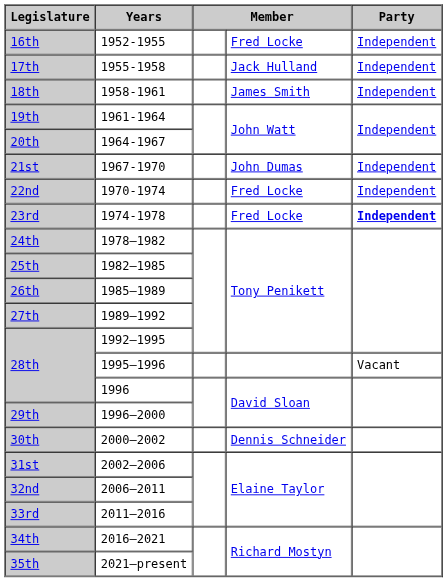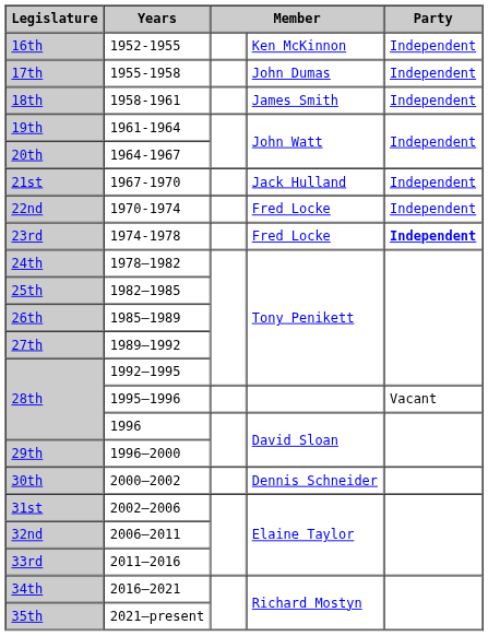 <table border=1 cellpadding=5 cellspacing=0>
 <tr bgcolor="CCCCCC">
 <th>Legislature</th>
 <th>Years</th>
 <th colspan="2">Member</th>
 <th>Party</th>
 </tr>
 <tr>
 <td bgcolor="CCCCCC"><a href='#'>16th</a></td>
 <td>1952-1955</td>
 <td>   </td>
-<td><a href='#'>Fred Locke</a></td>
+<td><a href='#'>Ken McKinnon</a></td>
 <td><a href='#'>Independent</a></td>
 </tr>
 <tr>
 <td bgcolor="CCCCCC"><a href='#'>17th</a></td>
 <td>1955-1958</td>
 <td>   </td>
-<td><a href='#'>Jack Hulland</a></td>
+<td><a href='#'>John Dumas</a></td>
 <td><a href='#'>Independent</a></td>
 </tr>
 <tr>
 <td bgcolor="CCCCCC"><a href='#'>18th</a></td>
 <td>1958-1961</td>
 <td>   </td>
 <td><a href='#'>James Smith</a></td>
 <td><a href='#'>Independent</a></td>
 </tr>
 <tr>
 <td bgcolor="CCCCCC"><a href='#'>19th</a></td>
 <td>1961-1964</td>
 <td rowspan=2 >   </td>
 <td rowspan=2><a href='#'>John Watt</a></td>
 <td rowspan=2><a href='#'>Independent</a></td>
 </tr>
 <tr>
 <td bgcolor="CCCCCC"><a href='#'>20th</a></td>
 <td>1964-1967</td>
 </tr>
 <tr>
 <td bgcolor="CCCCCC"><a href='#'>21st</a></td>
 <td>1967-1970</td>
 <td>   </td>
-<td><a href='#'>John Dumas</a></td>
+<td><a href='#'>Jack Hulland</a></td>
 <td><a href='#'>Independent</a></td>
 </tr>
 <tr>
 <td bgcolor="CCCCCC"><a href='#'>22nd</a></td>
 <td>1970-1974</td>
 <td>   </td>
 <td><a href='#'>Fred Locke</a></td>
 <td><a href='#'>Independent</a></td>
 </tr>
 <tr>
 <td bgcolor="CCCCCC"><a href='#'>23rd</a></td>
 <td>1974-1978</td>
 <td>   </td>
 <td><a href='#'>Fred Locke</a></td>
 <td><strong><a href='#'>Independent</a></strong></td>
 </tr>
 <tr>
 <td bgcolor="CCCCCC"><a href='#'>24th</a></td>
 <td>1978–1982</td>
 <td rowspan="5" >   </td>
 <td rowspan="5"><a href='#'>Tony Penikett</a></td>
 <td rowspan="5"></td>
 </tr>
 <tr>
 <td bgcolor="CCCCCC"><a href='#'>25th</a></td>
 <td>1982–1985</td>
 </tr>
 <tr>
 <td bgcolor="CCCCCC"><a href='#'>26th</a></td>
 <td>1985–1989</td>
 </tr>
 <tr>
 <td bgcolor="CCCCCC"><a href='#'>27th</a></td>
 <td>1989–1992</td>
 </tr>
 <tr>
 <td bgcolor="CCCCCC" rowspan="3"><a href='#'>28th</a></td>
 <td>1992–1995</td>
 </tr>
 <tr>
 <td>1995–1996</td>
 <td>   </td>
 <td></td>
 <td>Vacant</td>
 </tr>
 <tr>
 <td>1996</td>
 <td rowspan="2" >   </td>
 <td rowspan="2"><a href='#'>David Sloan</a></td>
 <td rowspan="2"></td>
 </tr>
 <tr>
 <td bgcolor="CCCCCC"><a href='#'>29th</a></td>
 <td>1996–2000</td>
 </tr>
 <tr>
 <td bgcolor="CCCCCC"><a href='#'>30th</a></td>
 <td>2000–2002</td>
 <td>   </td>
 <td><a href='#'>Dennis Schneider</a></td>
 <td></td>
 </tr>
 <tr>
 <td bgcolor="CCCCCC"><a href='#'>31st</a></td>
 <td>2002–2006</td>
 <td rowspan="3" >   </td>
 <td rowspan="3"><a href='#'>Elaine Taylor</a></td>
 <td rowspan="3"></td>
 </tr>
 <tr>
 <td bgcolor="CCCCCC"><a href='#'>32nd</a></td>
 <td>2006–2011</td>
 </tr>
 <tr>
 <td bgcolor="CCCCCC"><a href='#'>33rd</a></td>
 <td>2011–2016</td>
 </tr>
 <tr>
 <td bgcolor="CCCCCC"><a href='#'>34th</a></td>
 <td>2016–2021</td>
 <td rowspan=2 >   </td>
 <td rowspan=2><a href='#'>Richard Mostyn</a></td>
 <td rowspan=2></td>
 </tr>
 <tr>
 <td bgcolor="CCCCCC"><a href='#'>35th</a></td>
 <td>2021–present</td>
 </tr>
 </table>
